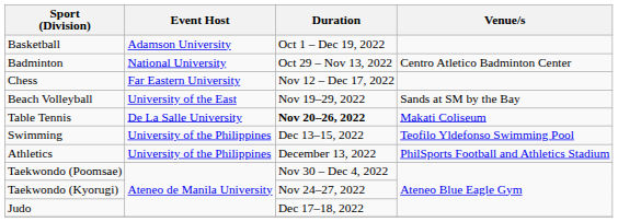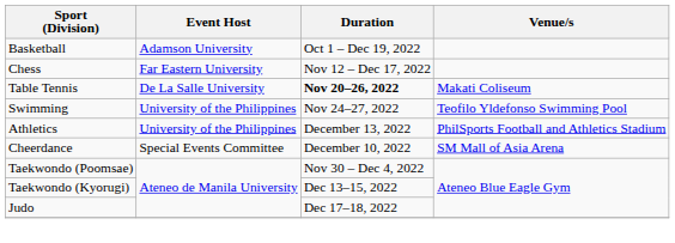 <table class="wikitable" style="text-align:left; line-height:16px; width:auto;">
 <tr>
 <th>Sport<br>(Division)</th>
 <th>Event Host</th>
 <th>Duration</th>
 <th>Venue/s</th>
 </tr>
 <tr>
 <td> Basketball<br></td>
 <td><a href='#'>Adamson University</a></td>
 <td>Oct 1 – Dec 19, 2022</td>
 <td></td>
 </tr>
 <tr>
-<td> Badminton<br></td>
-<td><a href='#'>National University</a></td>
-<td>Oct 29 – Nov 13, 2022</td>
-<td>Centro Atletico Badminton Center</td>
-</tr>
-<tr>
 <td> Chess<br></td>
 <td><a href='#'>Far Eastern University</a></td>
 <td>Nov 12 – Dec 17, 2022</td>
 <td></td>
-</tr>
-<tr>
-<td> Beach Volleyball<br></td>
-<td><a href='#'>University of the East</a></td>
-<td>Nov 19–29, 2022</td>
-<td>Sands at SM by the Bay</td>
 </tr>
 <tr>
 <td> Table Tennis<br></td>
 <td><a href='#'>De La Salle University</a></td>
 <td><strong>Nov 20–26, 2022</strong></td>
 <td><a href='#'>Makati Coliseum</a></td>
 </tr>
 <tr>
 <td> Swimming<br></td>
 <td><a href='#'>University of the Philippines</a></td>
-<td>Dec 13–15, 2022</td>
+<td>Nov 24–27, 2022</td>
 <td><a href='#'>Teofilo Yldefonso Swimming Pool</a></td>
 </tr>
 <tr>
 <td> Athletics<br></td>
 <td><a href='#'>University of the Philippines</a></td>
 <td>December 13, 2022</td>
 <td><a href='#'>PhilSports Football and Athletics Stadium</a></td>
 </tr>
 <tr>
+<td> Cheerdance<br></td>
+<td>Special Events Committee</td>
+<td>December 10, 2022</td>
+<td><a href='#'>SM Mall of Asia Arena</a></td>
+</tr>
+<tr>
 <td> Taekwondo (Poomsae)<br></td>
 <td rowspan=3><a href='#'>Ateneo de Manila University</a></td>
 <td>Nov 30 – Dec 4, 2022</td>
 <td rowspan=3><a href='#'>Ateneo Blue Eagle Gym</a></td>
 </tr>
 <tr>
 <td> Taekwondo (Kyorugi)<br></td>
-<td>Nov 24–27, 2022</td>
+<td>Dec 13–15, 2022</td>
 </tr>
 <tr>
 <td> Judo<br></td>
 <td>Dec 17–18, 2022</td>
 </tr>
 <tr>
 </tr>
 </table>
